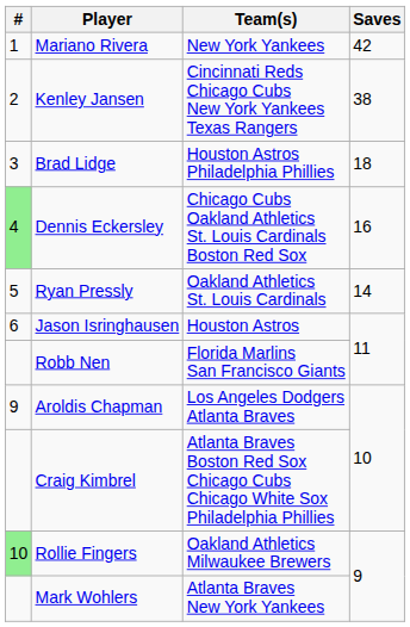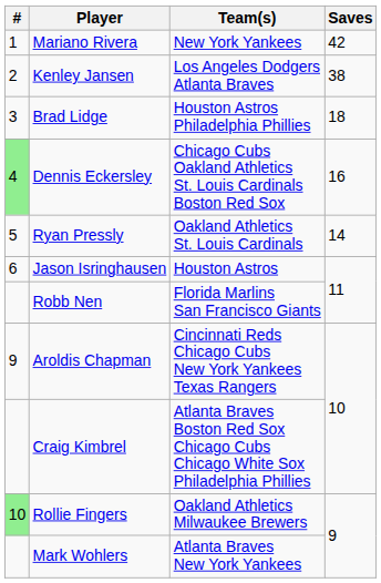 <table class="wikitable" style="float:left;">
 <tr>
 <th>#</th>
 <th>Player</th>
 <th>Team(s)</th>
 <th>Saves</th>
 </tr>
 <tr>
 <td>1</td>
 <td><a href='#'>Mariano Rivera</a></td>
 <td><a href='#'>New York Yankees</a></td>
 <td>42</td>
 </tr>
 <tr>
 <td>2</td>
 <td><a href='#'>Kenley Jansen</a></td>
-<td><a href='#'>Cincinnati Reds</a><br><a href='#'>Chicago Cubs</a><br><a href='#'>New York Yankees</a><br><a href='#'>Texas Rangers</a></td>
+<td><a href='#'>Los Angeles Dodgers</a><br><a href='#'>Atlanta Braves</a></td>
 <td>38</td>
 </tr>
 <tr>
 <td>3</td>
 <td><a href='#'>Brad Lidge</a></td>
 <td><a href='#'>Houston Astros</a><br><a href='#'>Philadelphia Phillies</a></td>
 <td>18</td>
 </tr>
 <tr>
 <td style="background: lightgreen;">4</td>
 <td><a href='#'>Dennis Eckersley</a></td>
 <td><a href='#'>Chicago Cubs</a><br><a href='#'>Oakland Athletics</a><br><a href='#'>St. Louis Cardinals</a><br><a href='#'>Boston Red Sox</a></td>
 <td>16</td>
 </tr>
 <tr>
 <td>5</td>
 <td><a href='#'>Ryan Pressly</a></td>
 <td><a href='#'>Oakland Athletics</a><br><a href='#'>St. Louis Cardinals</a></td>
 <td>14</td>
 </tr>
 <tr>
 <td>6</td>
 <td><a href='#'>Jason Isringhausen</a></td>
 <td><a href='#'>Houston Astros</a></td>
 <td rowspan=2>11</td>
 </tr>
 <tr>
 <td></td>
 <td><a href='#'>Robb Nen</a></td>
 <td><a href='#'>Florida Marlins</a><br><a href='#'>San Francisco Giants</a></td>
 </tr>
 <tr>
 <td>9</td>
 <td><a href='#'>Aroldis Chapman</a></td>
-<td><a href='#'>Los Angeles Dodgers</a><br><a href='#'>Atlanta Braves</a></td>
+<td><a href='#'>Cincinnati Reds</a><br><a href='#'>Chicago Cubs</a><br><a href='#'>New York Yankees</a><br><a href='#'>Texas Rangers</a></td>
 <td rowspan=2>10</td>
 </tr>
 <tr>
 <td></td>
 <td><a href='#'>Craig Kimbrel</a></td>
 <td><a href='#'>Atlanta Braves</a><br><a href='#'>Boston Red Sox</a><br><a href='#'>Chicago Cubs</a><br><a href='#'>Chicago White Sox</a><br><a href='#'>Philadelphia Phillies</a></td>
 </tr>
 <tr>
 <td style="background: lightgreen;">10</td>
 <td><a href='#'>Rollie Fingers</a></td>
 <td><a href='#'>Oakland Athletics</a><br><a href='#'>Milwaukee Brewers</a></td>
 <td rowspan=2>9</td>
 </tr>
 <tr>
 <td></td>
 <td><a href='#'>Mark Wohlers</a></td>
 <td><a href='#'>Atlanta Braves</a><br><a href='#'>New York Yankees</a></td>
 </tr>
 </table>
